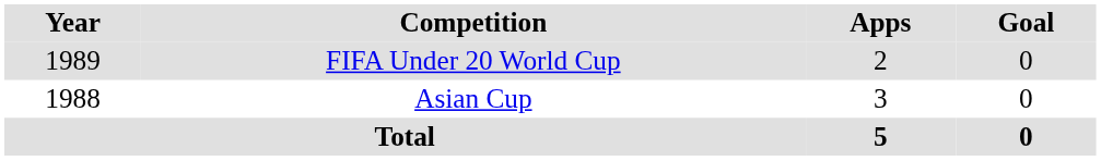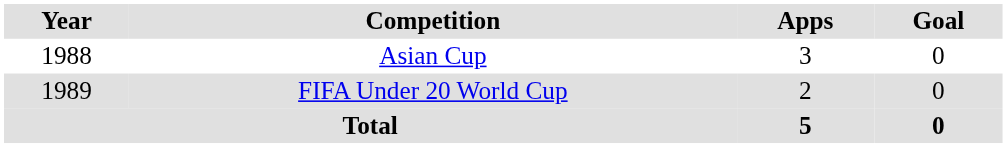 <table border="0" cellpadding="2" cellspacing="0" style="width:50%;">
 <tr style="text-align:center; background:#e0e0e0;">
 <th>Year</th>
 <th>Competition</th>
 <th>Apps</th>
 <th>Goal</th>
-</tr>
-<tr style="text-align:center; background:#e0e0e0;">
-<td>1989</td>
-<td><a href='#'>FIFA Under 20 World Cup</a></td>
-<td>2</td>
-<td>0</td>
 </tr>
 <tr style="text-align:center;">
 <td>1988</td>
 <td><a href='#'>Asian Cup</a></td>
 <td>3</td>
 <td>0</td>
 </tr>
 <tr style="text-align:center; background:#e0e0e0;">
+<td>1989</td>
+<td><a href='#'>FIFA Under 20 World Cup</a></td>
+<td>2</td>
+<td>0</td>
+</tr>
+<tr style="text-align:center; background:#e0e0e0;">
 <th colspan="2">Total</th>
 <th style="text-align:center;">5</th>
 <th style="text-align:center;">0</th>
 </tr>
 </table>
